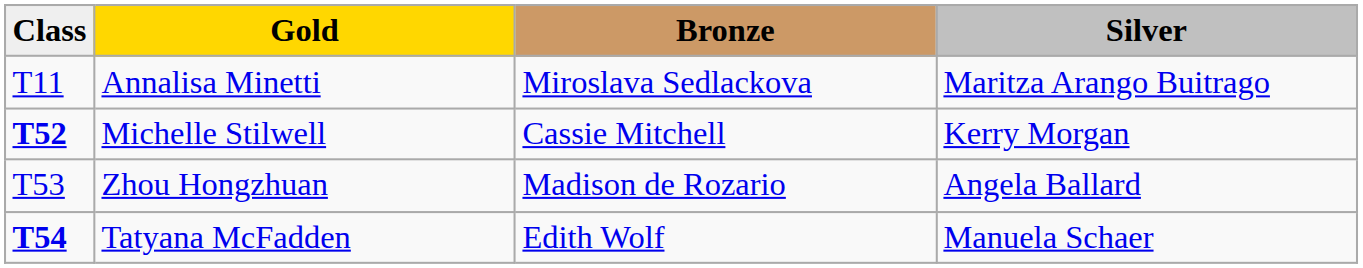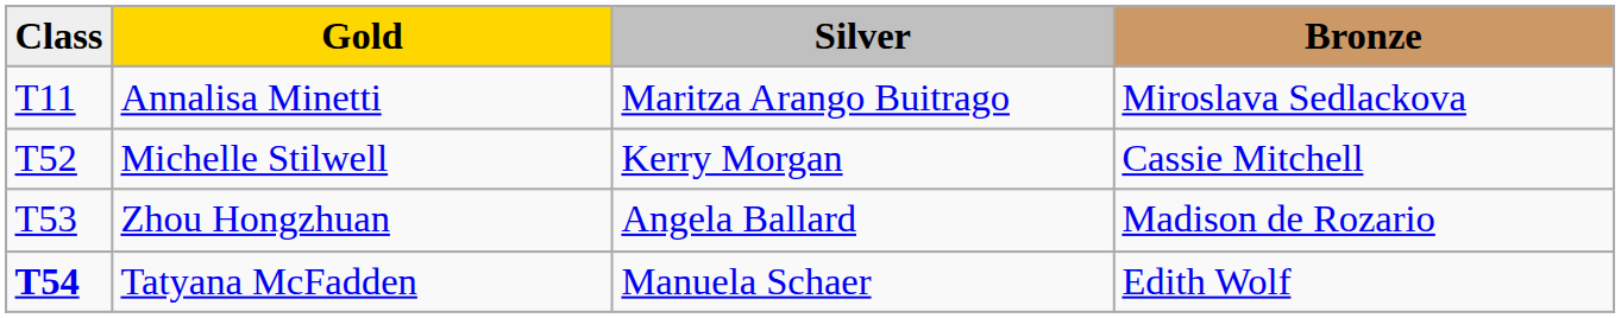 <table class="wikitable" style="text-align:left">
 <tr align="center">
 <td bgcolor=efefef><strong>Class</strong></td>
 <td width=200 bgcolor=gold><strong>Gold</strong></td>
+<td width=200 bgcolor=silver><strong>Silver</strong></td>
 <td width=200 bgcolor=CC9966><strong>Bronze</strong></td>
-<td width=200 bgcolor=silver><strong>Silver</strong></td>
 </tr>
 <tr>
 <td><a href='#'>T11</a></td>
 <td><a href='#'>Annalisa Minetti</a><br></td>
+<td><a href='#'>Maritza Arango Buitrago</a><br></td>
 <td><a href='#'>Miroslava Sedlackova</a><br></td>
-<td><a href='#'>Maritza Arango Buitrago</a><br></td>
 </tr>
 <tr>
-<td><strong><a href='#'>T52</a></strong></td>
+<td><a href='#'>T52</a></td>
 <td><a href='#'>Michelle Stilwell</a><br></td>
+<td><a href='#'>Kerry Morgan</a><br></td>
 <td><a href='#'>Cassie Mitchell</a><br></td>
-<td><a href='#'>Kerry Morgan</a><br></td>
 </tr>
 <tr>
 <td><a href='#'>T53</a></td>
 <td><a href='#'>Zhou Hongzhuan</a><br></td>
+<td><a href='#'>Angela Ballard</a><br></td>
 <td><a href='#'>Madison de Rozario</a><br></td>
-<td><a href='#'>Angela Ballard</a><br></td>
 </tr>
 <tr>
 <td><strong><a href='#'>T54</a></strong></td>
 <td><a href='#'>Tatyana McFadden</a><br></td>
+<td><a href='#'>Manuela Schaer</a><br></td>
 <td><a href='#'>Edith Wolf</a><br></td>
-<td><a href='#'>Manuela Schaer</a><br></td>
 </tr>
 </table>
